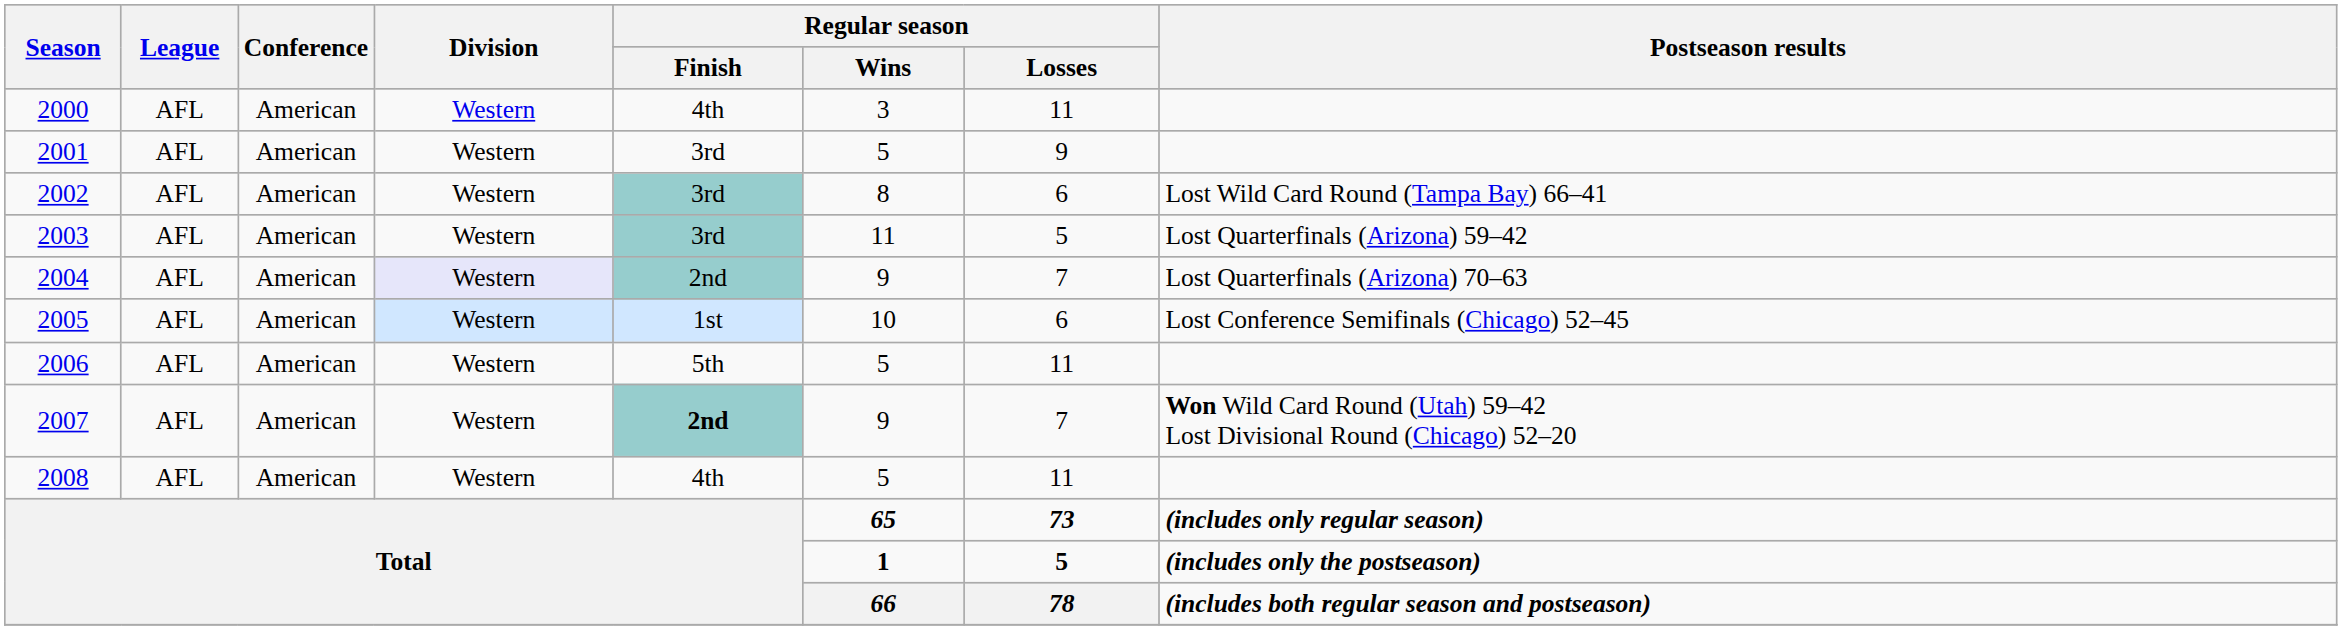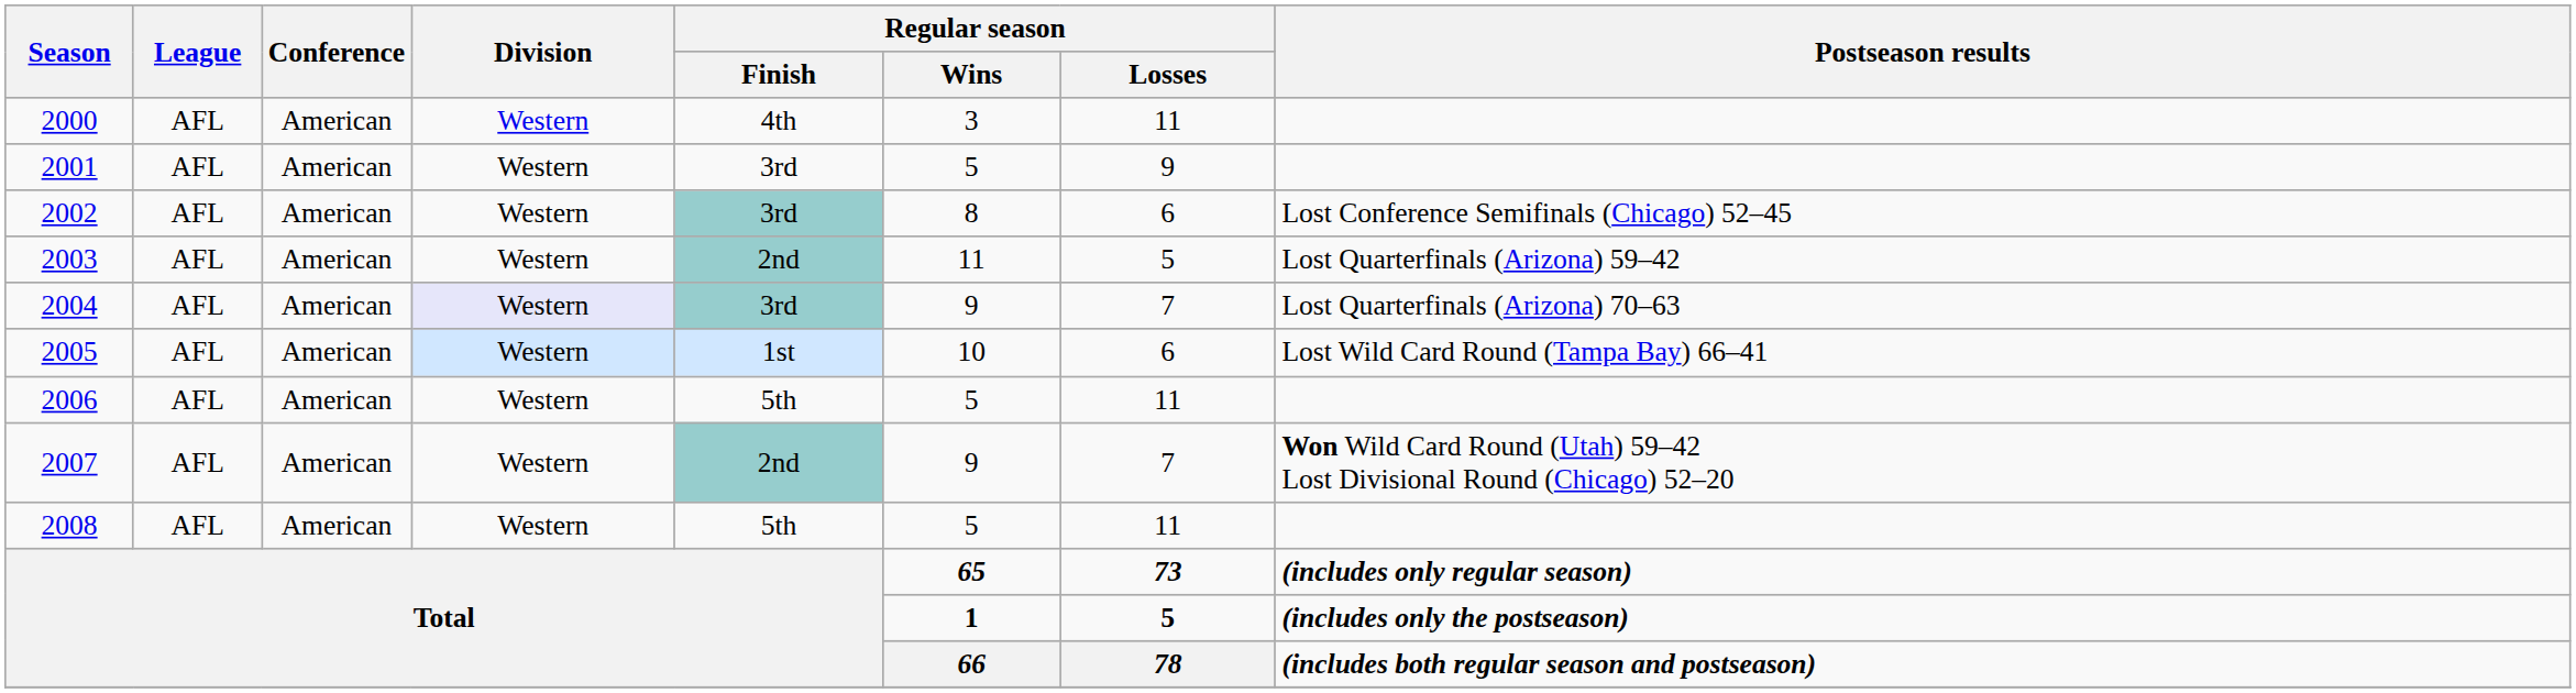 <table class="wikitable" style="font-size: 95%; width:70%;">
 <tr>
 <th rowspan="2" style="width:5%;"><a href='#'>Season</a></th>
 <th rowspan="2" style="width:5%;"><a href='#'>League</a></th>
 <th rowspan="2" style="width:5%;">Conference</th>
 <th rowspan="2">Division</th>
 <th colspan="3">Regular season</th>
 <th rowspan="2">Postseason results</th>
 </tr>
 <tr>
 <th>Finish</th>
 <th>Wins</th>
 <th>Losses</th>
 </tr>
 <tr>
 <td align="center"><a href='#'>2000</a></td>
 <td align="center">AFL</td>
 <td align="center">American</td>
 <td align="center"><a href='#'>Western</a></td>
 <td align="center">4th</td>
 <td align="center">3</td>
 <td align="center">11</td>
 <td></td>
 </tr>
 <tr>
 <td align="center"><a href='#'>2001</a></td>
 <td align="center">AFL</td>
 <td align="center">American</td>
 <td align="center">Western</td>
 <td align="center">3rd</td>
 <td align="center">5</td>
 <td align="center">9</td>
 <td></td>
 </tr>
 <tr>
 <td align="center"><a href='#'>2002</a></td>
 <td align="center">AFL</td>
 <td align="center">American</td>
 <td align="center">Western</td>
 <td align="center" bgcolor="#96CDCD">3rd</td>
 <td align="center">8</td>
 <td align="center">6</td>
-<td>Lost Wild Card Round (<a href='#'>Tampa Bay</a>) 66–41</td>
+<td>Lost Conference Semifinals (<a href='#'>Chicago</a>) 52–45</td>
 </tr>
 <tr>
 <td align="center"><a href='#'>2003</a></td>
 <td align="center">AFL</td>
 <td align="center">American</td>
 <td align="center">Western</td>
-<td align="center" bgcolor="#96CDCD">3rd</td>
+<td align="center" bgcolor="#96CDCD">2nd</td>
 <td align="center">11</td>
 <td align="center">5</td>
 <td>Lost Quarterfinals (<a href='#'>Arizona</a>) 59–42</td>
 </tr>
 <tr>
 <td align="center"><a href='#'>2004</a></td>
 <td align="center">AFL</td>
 <td align="center">American</td>
 <td align="center" style="background: lavender;">Western</td>
-<td align="center" bgcolor="#96CDCD">2nd</td>
+<td align="center" bgcolor="#96CDCD">3rd</td>
 <td align="center">9</td>
 <td align="center">7</td>
 <td>Lost Quarterfinals (<a href='#'>Arizona</a>) 70–63</td>
 </tr>
 <tr>
 <td align="center"><a href='#'>2005</a></td>
 <td align="center">AFL</td>
 <td align="center">American</td>
 <td align="center" bgcolor="#D0E7FF">Western</td>
 <td align="center" bgcolor="#D0E7FF">1st</td>
 <td align="center">10</td>
 <td align="center">6</td>
-<td>Lost Conference Semifinals (<a href='#'>Chicago</a>) 52–45</td>
+<td>Lost Wild Card Round (<a href='#'>Tampa Bay</a>) 66–41</td>
 </tr>
 <tr>
 <td align="center"><a href='#'>2006</a></td>
 <td align="center">AFL</td>
 <td align="center">American</td>
 <td align="center">Western</td>
 <td align="center">5th</td>
 <td align="center">5</td>
 <td align="center">11</td>
 <td></td>
 </tr>
 <tr>
 <td align="center"><a href='#'>2007</a></td>
 <td align="center">AFL</td>
 <td align="center">American</td>
 <td align="center">Western</td>
-<td align="center" bgcolor="#96CDCD"><strong>2nd</strong></td>
+<td align="center" bgcolor="#96CDCD">2nd</td>
 <td align="center">9</td>
 <td align="center">7</td>
 <td><strong>Won</strong> Wild Card Round (<a href='#'>Utah</a>) 59–42 <br> Lost Divisional Round (<a href='#'>Chicago</a>) 52–20</td>
 </tr>
 <tr>
 <td align="center"><a href='#'>2008</a></td>
 <td align="center">AFL</td>
 <td align="center">American</td>
 <td align="center">Western</td>
-<td align="center">4th</td>
+<td align="center">5th</td>
 <td align="center">5</td>
 <td align="center">11</td>
 <td></td>
 </tr>
 <tr>
 <th align="center" rowSpan="3" colSpan="5">Total</th>
 <td align="center"><strong><em>65</em></strong></td>
 <td align="center"><strong><em>73</em></strong></td>
 <td colSpan="2"><strong><em>(includes only regular season)</em></strong></td>
 </tr>
 <tr>
 <td align="center"><strong>1</strong></td>
 <td align="center"><strong>5</strong></td>
 <td colSpan="2"><strong><em>(includes only the postseason)</em></strong></td>
 </tr>
 <tr>
 <th align="center"><em>66</em></th>
 <th align="center"><em>78</em></th>
 <td colSpan="2"><strong><em>(includes both regular season and postseason)</em></strong></td>
 </tr>
 <tr>
 </tr>
 </table>
